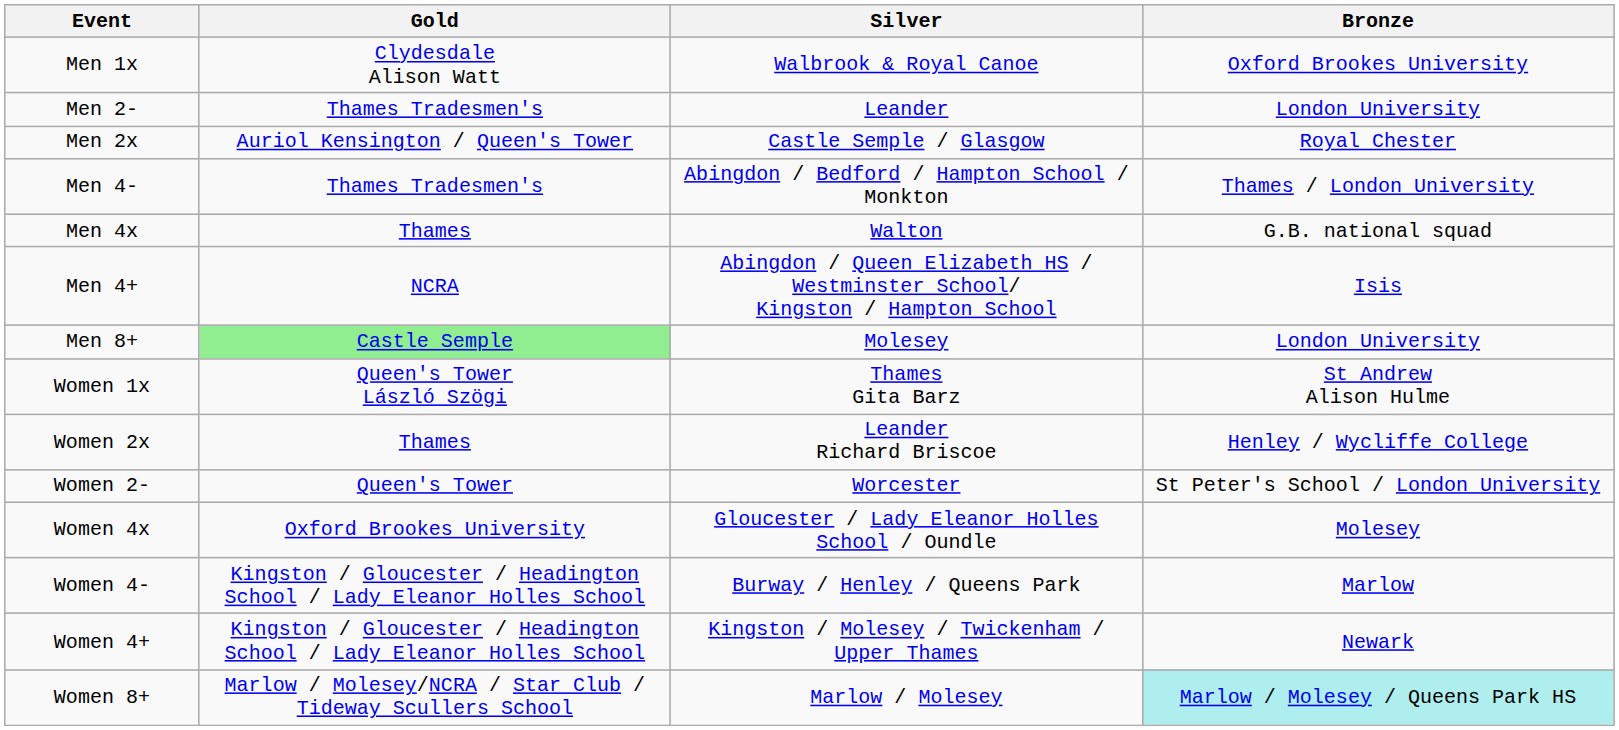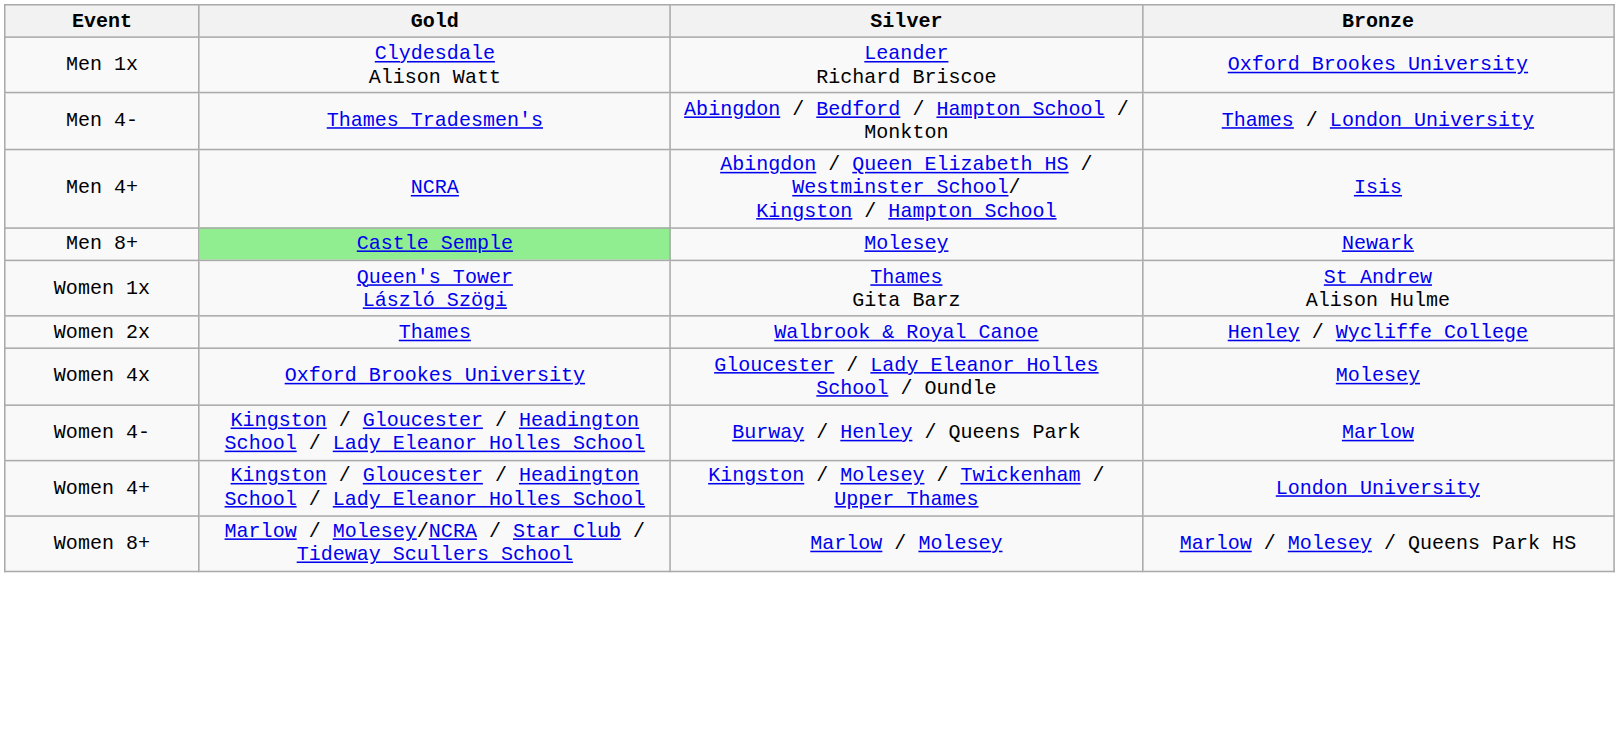 <table class="wikitable" style="text-align:center">
 <tr>
 <th width=120>Event</th>
 <th width=300>Gold</th>
 <th width=300>Silver</th>
 <th width=300>Bronze</th>
 </tr>
 <tr>
 <td>Men 1x</td>
 <td><a href='#'>Clydesdale</a><br>Alison Watt</td>
-<td><a href='#'>Walbrook & Royal Canoe</a> <br></td>
+<td><a href='#'>Leander</a><br>Richard Briscoe</td>
 <td><a href='#'>Oxford Brookes University</a><br></td>
-</tr>
-<tr>
-<td>Men 2-</td>
-<td><a href='#'>Thames Tradesmen's</a><br></td>
-<td><a href='#'>Leander</a>  <br></td>
-<td><a href='#'>London University</a><br></td>
-</tr>
-<tr>
-<td>Men 2x</td>
-<td><a href='#'>Auriol Kensington</a> / <a href='#'>Queen's Tower</a><br></td>
-<td><a href='#'>Castle Semple</a> / <a href='#'>Glasgow</a> <br></td>
-<td><a href='#'>Royal Chester</a><br></td>
 </tr>
 <tr>
 <td>Men 4-</td>
 <td><a href='#'>Thames Tradesmen's</a><br></td>
 <td><a href='#'>Abingdon</a> / <a href='#'>Bedford</a> / <a href='#'>Hampton School</a> / Monkton<br></td>
 <td><a href='#'>Thames</a> / <a href='#'>London University</a> <br></td>
-</tr>
-<tr>
-<td>Men 4x</td>
-<td><a href='#'>Thames</a><br></td>
-<td><a href='#'>Walton</a> <br></td>
-<td>G.B. national squad<br></td>
 </tr>
 <tr>
 <td>Men 4+</td>
 <td><a href='#'>NCRA</a>  <br></td>
 <td><a href='#'>Abingdon</a> / <a href='#'>Queen Elizabeth HS</a> / <a href='#'>Westminster School</a>/<br><a href='#'>Kingston</a> / <a href='#'>Hampton School</a><br></td>
 <td><a href='#'>Isis</a><br></td>
 </tr>
 <tr>
 <td>Men 8+</td>
 <td style="background: lightgreen;"><a href='#'>Castle Semple</a><br></td>
 <td><a href='#'>Molesey</a><br></td>
-<td><a href='#'>London University</a><br></td>
+<td><a href='#'>Newark</a><br></td>
 </tr>
 <tr>
 <td>Women 1x</td>
 <td><a href='#'>Queen's Tower</a><br><a href='#'>László Szögi</a></td>
 <td><a href='#'>Thames</a><br>Gita Barz</td>
 <td><a href='#'>St Andrew</a><br> Alison Hulme</td>
 </tr>
 <tr>
 <td>Women 2x</td>
 <td><a href='#'>Thames</a><br></td>
-<td><a href='#'>Leander</a><br>Richard Briscoe</td>
+<td><a href='#'>Walbrook & Royal Canoe</a> <br></td>
 <td><a href='#'>Henley</a> / <a href='#'>Wycliffe College</a><br></td>
-</tr>
-<tr>
-<td>Women 2-</td>
-<td><a href='#'>Queen's Tower</a> <br></td>
-<td><a href='#'>Worcester</a><br></td>
-<td>St Peter's School / <a href='#'>London University</a><br></td>
 </tr>
 <tr>
 <td>Women 4x</td>
 <td><a href='#'>Oxford Brookes University</a><br></td>
 <td><a href='#'>Gloucester</a> / <a href='#'>Lady Eleanor Holles School</a> / Oundle<br></td>
 <td><a href='#'>Molesey</a><br></td>
 </tr>
 <tr>
 <td>Women 4-</td>
 <td><a href='#'>Kingston</a> / <a href='#'>Gloucester</a> / <a href='#'>Headington School</a> / <a href='#'>Lady Eleanor Holles School</a><br></td>
 <td><a href='#'>Burway</a> / <a href='#'>Henley</a> / Queens Park  <br></td>
 <td><a href='#'>Marlow</a> <br></td>
 </tr>
 <tr>
 <td>Women 4+</td>
 <td><a href='#'>Kingston</a> / <a href='#'>Gloucester</a> / <a href='#'>Headington School</a> / <a href='#'>Lady Eleanor Holles School</a><br></td>
 <td><a href='#'>Kingston</a> / <a href='#'>Molesey</a> / <a href='#'>Twickenham</a> / <a href='#'>Upper Thames</a>  <br></td>
-<td><a href='#'>Newark</a><br></td>
+<td><a href='#'>London University</a><br></td>
 </tr>
 <tr>
 <td>Women 8+</td>
 <td><a href='#'>Marlow</a> / <a href='#'>Molesey</a>/<a href='#'>NCRA</a> / <a href='#'>Star Club</a> / <a href='#'>Tideway Scullers School</a><br></td>
 <td><a href='#'>Marlow</a> / <a href='#'>Molesey</a><br></td>
-<td style="background: paleturquoise;"><a href='#'>Marlow</a> / <a href='#'>Molesey</a> / Queens Park HS<br></td>
+<td><a href='#'>Marlow</a> / <a href='#'>Molesey</a> / Queens Park HS<br></td>
 </tr>
 </table>
